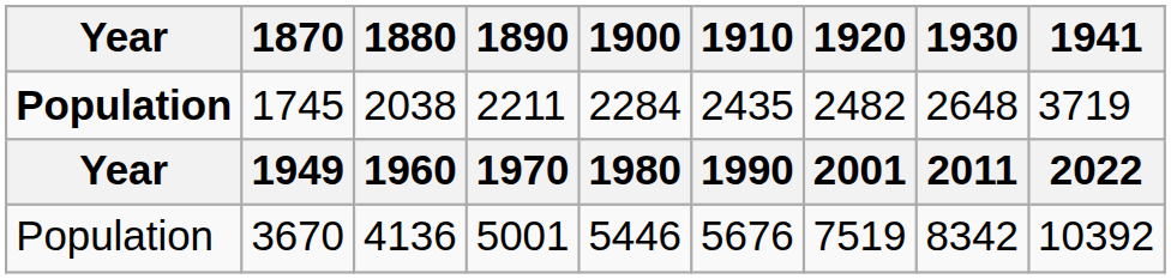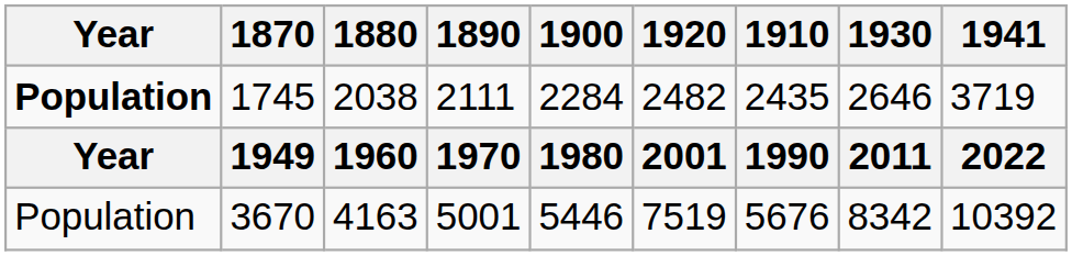 <table class="wikitable">
 <tr>
 <th>Year</th>
 <th>1870</th>
 <th>1880</th>
 <th>1890</th>
 <th>1900</th>
+<th>1920</th>
 <th>1910</th>
-<th>1920</th>
 <th>1930</th>
 <th>1941</th>
 </tr>
 <tr>
 <td><strong>Population</strong></td>
 <td>1745</td>
 <td>2038</td>
-<td>2211</td>
+<td>2111</td>
 <td>2284</td>
+<td>2482</td>
 <td>2435</td>
-<td>2482</td>
-<td>2648</td>
+<td>2646</td>
 <td>3719</td>
 </tr>
 <tr>
 <th>Year</th>
 <th>1949</th>
 <th>1960</th>
 <th>1970</th>
 <th>1980</th>
+<th>2001</th>
 <th>1990</th>
-<th>2001</th>
 <th>2011</th>
 <th>2022</th>
 </tr>
 <tr>
 <td>Population</td>
 <td>3670</td>
-<td>4136</td>
+<td>4163</td>
 <td>5001</td>
 <td>5446</td>
+<td>7519</td>
 <td>5676</td>
-<td>7519</td>
 <td>8342</td>
 <td>10392</td>
 </tr>
 </table>
